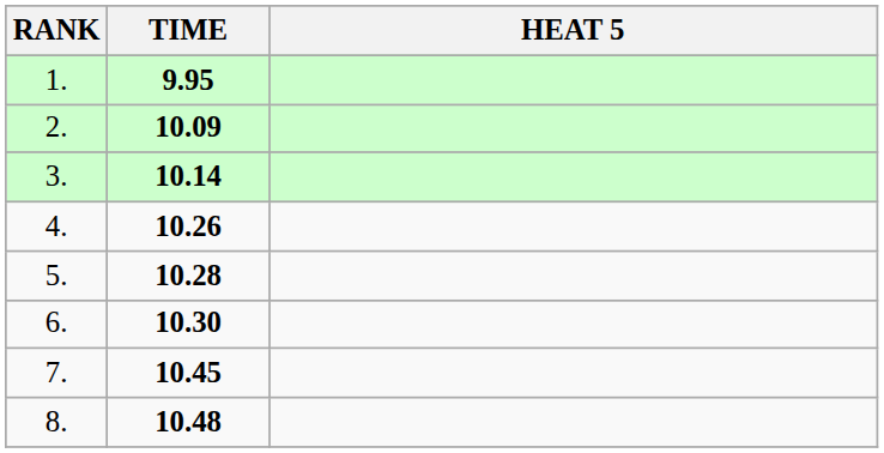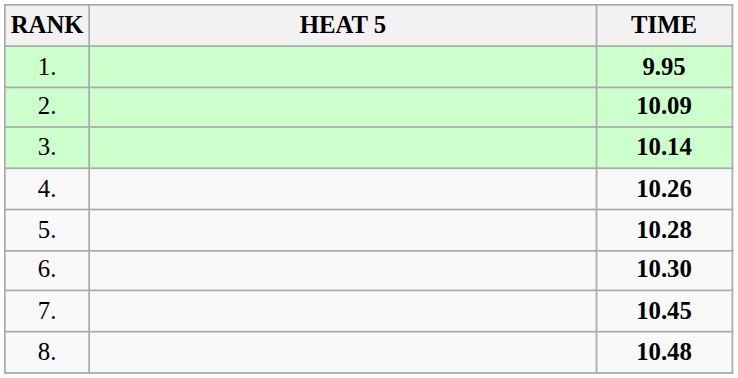 <table class="wikitable" style="border-collapse: collapse; font-size: 90%;">
 <tr>
 <th>RANK</th>
+<th style="width: 20em">HEAT 5</th>
 <th style="width: 5em">TIME</th>
-<th style="width: 20em">HEAT 5</th>
 </tr>
 <tr style="background:#ccffcc;">
 <td align="center">1.</td>
+<td></td>
 <td align="center"><strong>9.95</strong></td>
-<td></td>
 </tr>
 <tr style="background:#ccffcc;">
 <td align="center">2.</td>
+<td></td>
 <td align="center"><strong>10.09</strong></td>
-<td></td>
 </tr>
 <tr style="background:#ccffcc;">
 <td align="center">3.</td>
+<td></td>
 <td align="center"><strong>10.14</strong></td>
-<td></td>
 </tr>
 <tr>
 <td align="center">4.</td>
+<td></td>
 <td align="center"><strong>10.26</strong></td>
-<td></td>
 </tr>
 <tr>
 <td align="center">5.</td>
+<td></td>
 <td align="center"><strong>10.28</strong></td>
-<td></td>
 </tr>
 <tr>
 <td align="center">6.</td>
+<td></td>
 <td align="center"><strong>10.30</strong></td>
-<td></td>
 </tr>
 <tr>
 <td align="center">7.</td>
+<td></td>
 <td align="center"><strong>10.45</strong></td>
-<td></td>
 </tr>
 <tr>
 <td align="center">8.</td>
+<td></td>
 <td align="center"><strong>10.48</strong></td>
-<td></td>
 </tr>
 </table>
